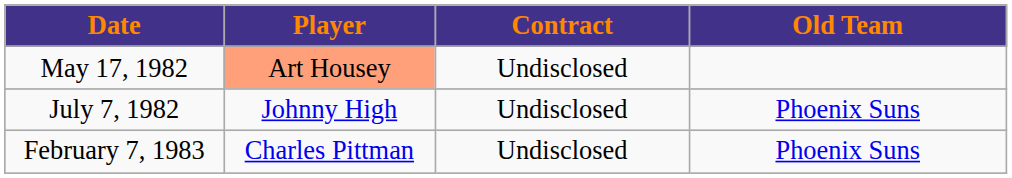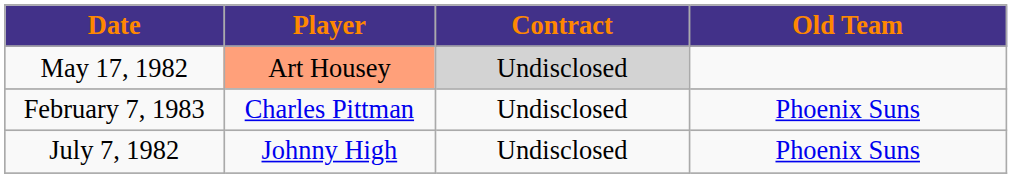 <table class="wikitable">
 <tr>
 <th style="background:#423189; color:#FF8800" width="10%">Date</th>
 <th style="background:#423189; color:#FF8800" width="10%">Player</th>
 <th style="background:#423189; color:#FF8800" width="10%">Contract</th>
 <th style="background:#423189; color:#FF8800" width="15%">Old Team</th>
 </tr>
 <tr style="text-align: center">
 <td>May 17, 1982</td>
 <td style="background: lightsalmon;">Art Housey</td>
+<td style="background: lightgrey;">Undisclosed</td>
+<td></td>
+</tr>
+<tr style="text-align: center">
+<td>February 7, 1983</td>
+<td><a href='#'>Charles Pittman</a></td>
 <td>Undisclosed</td>
-<td></td>
+<td><a href='#'>Phoenix Suns</a></td>
 </tr>
 <tr style="text-align: center">
 <td>July 7, 1982</td>
 <td><a href='#'>Johnny High</a></td>
 <td>Undisclosed</td>
 <td><a href='#'>Phoenix Suns</a></td>
 </tr>
-<tr style="text-align: center">
-<td>February 7, 1983</td>
-<td><a href='#'>Charles Pittman</a></td>
-<td>Undisclosed</td>
-<td><a href='#'>Phoenix Suns</a></td>
-</tr>
 </table>
